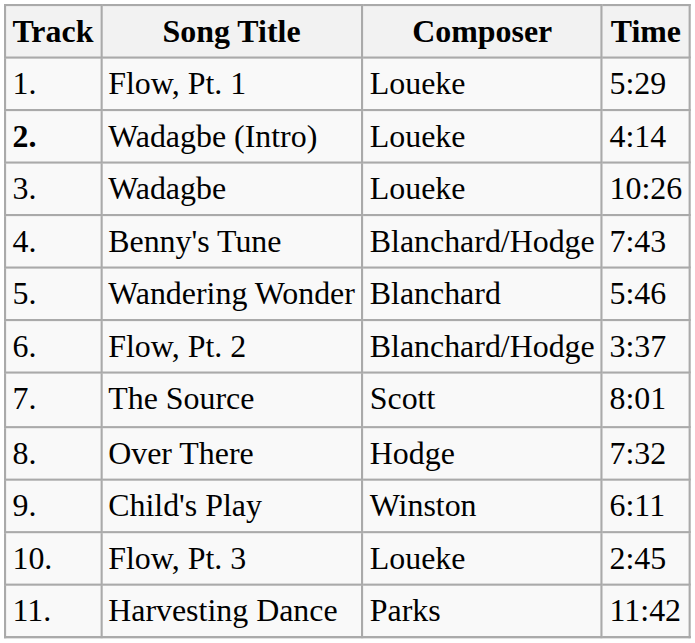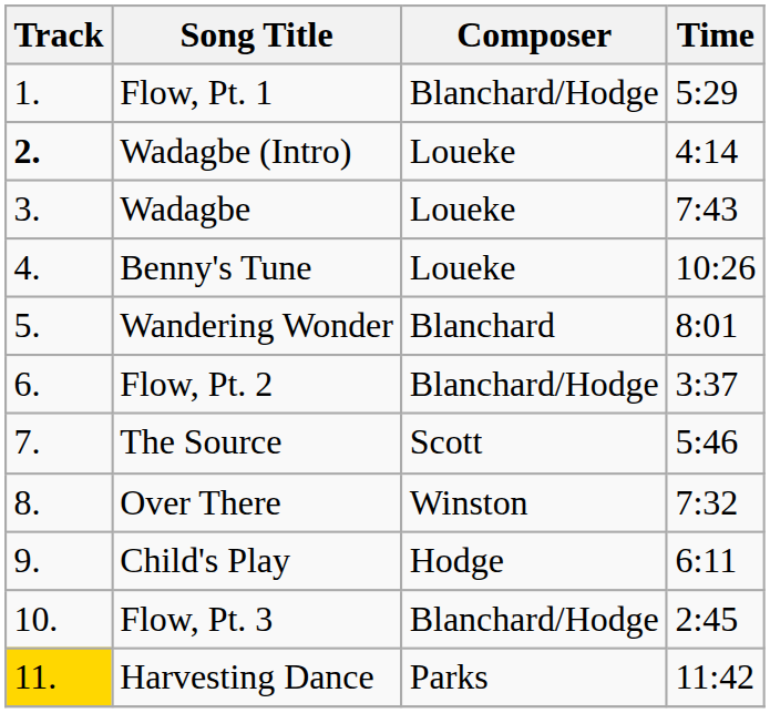 <table class="wikitable" style="font-size:95%;">
 <tr>
 <th>Track</th>
 <th>Song Title</th>
 <th>Composer</th>
 <th>Time</th>
 </tr>
 <tr>
 <td>1.</td>
 <td>Flow, Pt. 1</td>
-<td>Loueke</td>
+<td>Blanchard/Hodge</td>
 <td>5:29</td>
 </tr>
 <tr>
 <td><strong>2.</strong></td>
 <td>Wadagbe (Intro)</td>
 <td>Loueke</td>
 <td>4:14</td>
 </tr>
 <tr>
 <td>3.</td>
 <td>Wadagbe</td>
 <td>Loueke</td>
-<td>10:26</td>
+<td>7:43</td>
 </tr>
 <tr>
 <td>4.</td>
 <td>Benny's Tune</td>
-<td>Blanchard/Hodge</td>
-<td>7:43</td>
+<td>Loueke</td>
+<td>10:26</td>
 </tr>
 <tr>
 <td>5.</td>
 <td>Wandering Wonder</td>
 <td>Blanchard</td>
-<td>5:46</td>
+<td>8:01</td>
 </tr>
 <tr>
 <td>6.</td>
 <td>Flow, Pt. 2</td>
 <td>Blanchard/Hodge</td>
 <td>3:37</td>
 </tr>
 <tr>
 <td>7.</td>
 <td>The Source</td>
 <td>Scott</td>
-<td>8:01</td>
+<td>5:46</td>
 </tr>
 <tr>
 <td>8.</td>
 <td>Over There</td>
-<td>Hodge</td>
+<td>Winston</td>
 <td>7:32</td>
 </tr>
 <tr>
 <td>9.</td>
 <td>Child's Play</td>
-<td>Winston</td>
+<td>Hodge</td>
 <td>6:11</td>
 </tr>
 <tr>
 <td>10.</td>
 <td>Flow, Pt. 3</td>
-<td>Loueke</td>
+<td>Blanchard/Hodge</td>
 <td>2:45</td>
 </tr>
 <tr>
-<td>11.</td>
+<td style="background: gold;">11.</td>
 <td>Harvesting Dance</td>
 <td>Parks</td>
 <td>11:42</td>
 </tr>
 <tr>
 </tr>
 </table>
